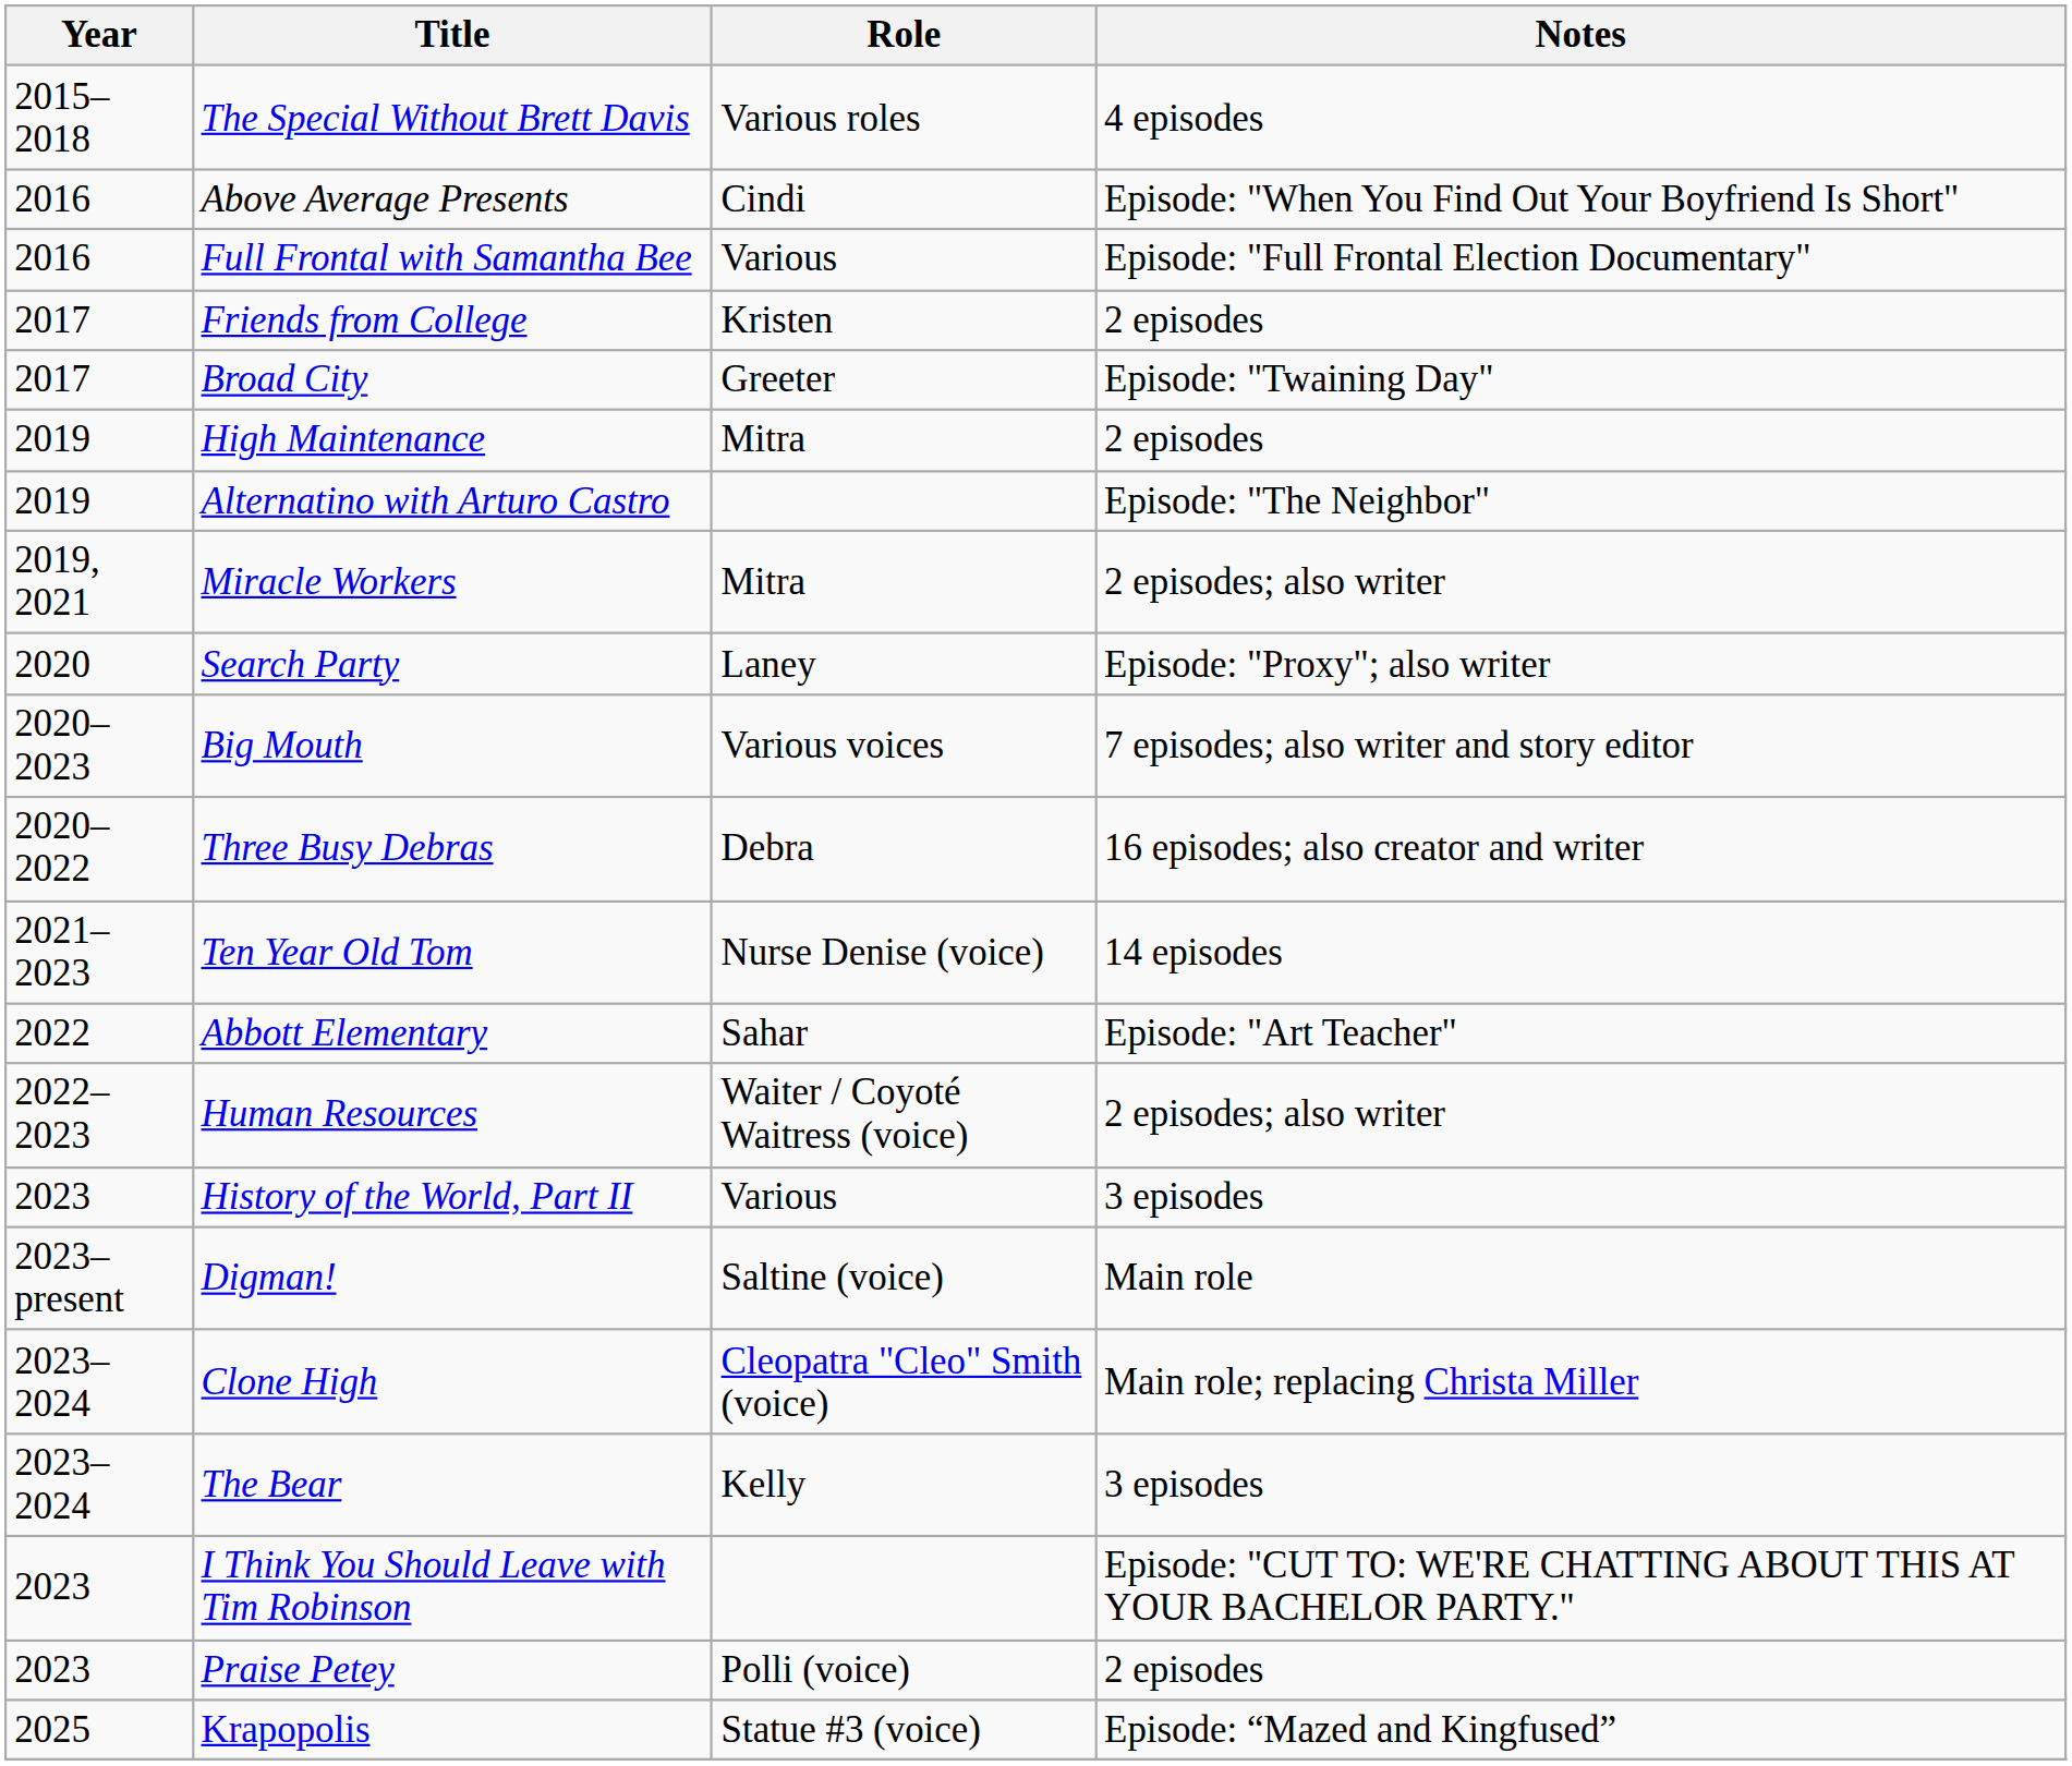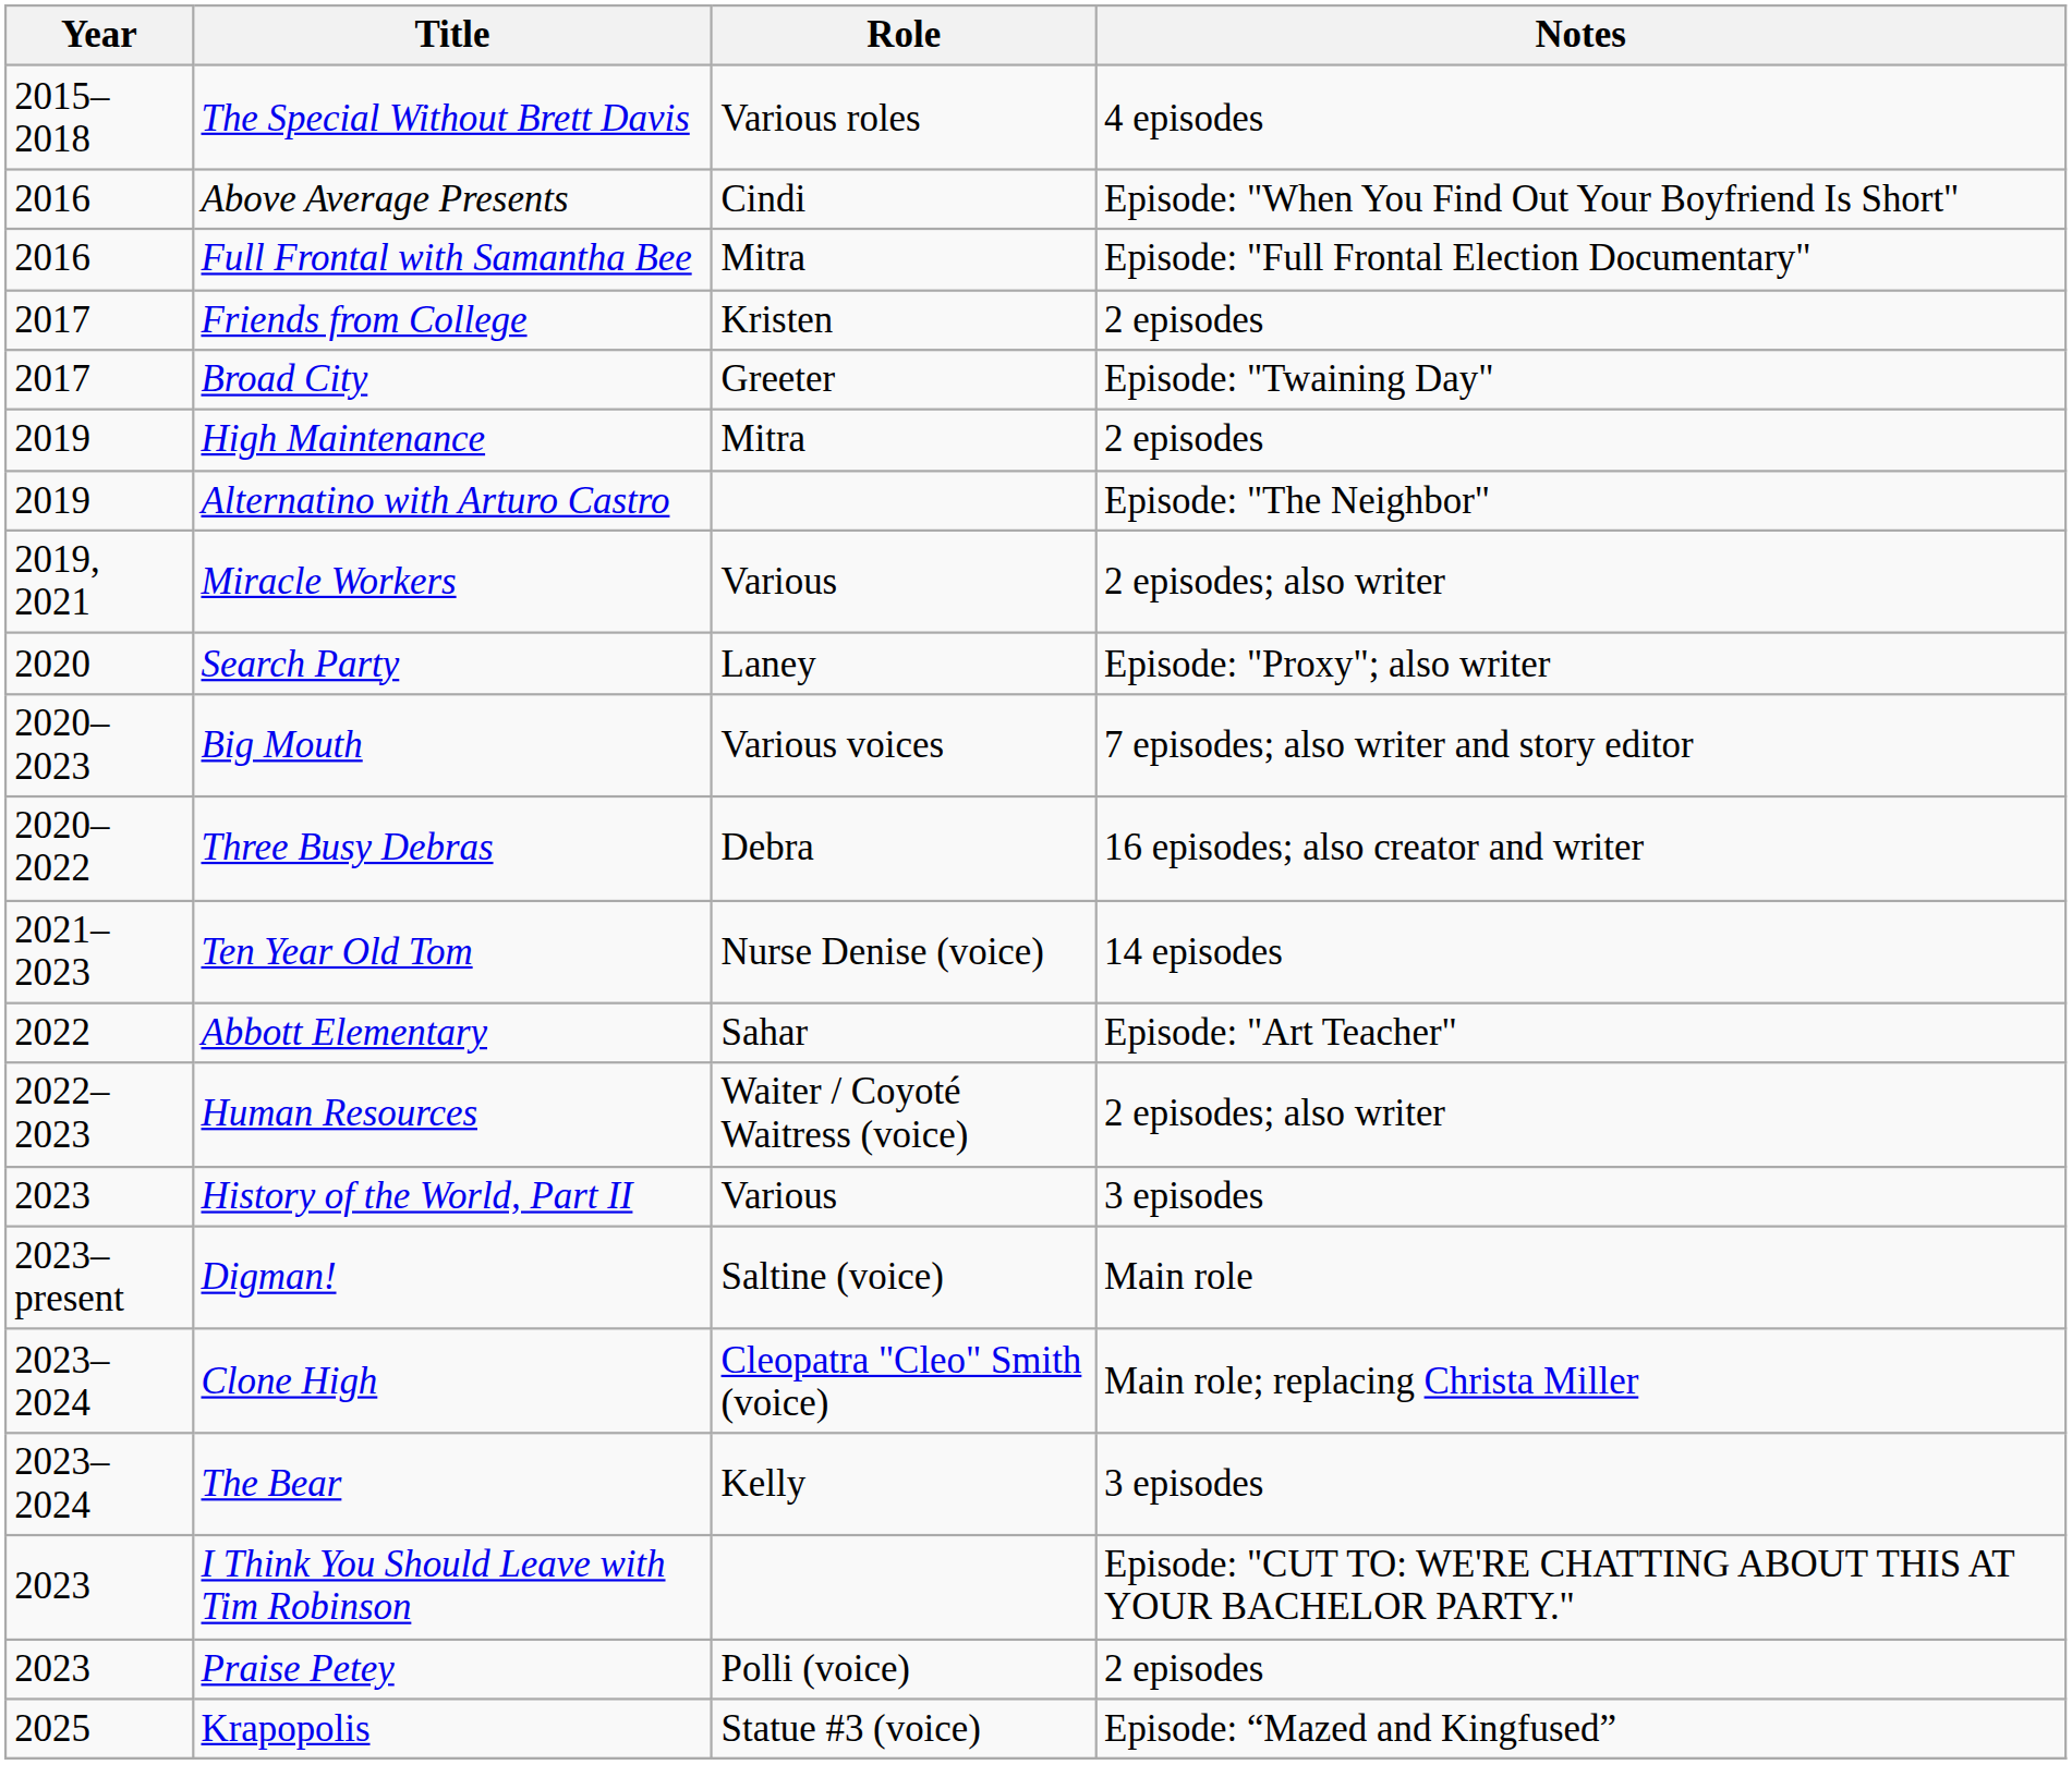 <table class="wikitable sortable">
 <tr>
 <th>Year</th>
 <th>Title</th>
 <th>Role</th>
 <th>Notes</th>
 </tr>
 <tr>
 <td>2015–2018</td>
 <td><em><a href='#'>The Special Without Brett Davis</a></em></td>
 <td>Various roles</td>
 <td>4 episodes</td>
 </tr>
 <tr>
 <td>2016</td>
 <td><em>Above Average Presents</em></td>
 <td>Cindi</td>
 <td>Episode: "When You Find Out Your Boyfriend Is Short"</td>
 </tr>
 <tr>
 <td>2016</td>
 <td><em><a href='#'>Full Frontal with Samantha Bee</a></em></td>
-<td>Various</td>
+<td>Mitra</td>
 <td>Episode: "Full Frontal Election Documentary"</td>
 </tr>
 <tr>
 <td>2017</td>
 <td><em><a href='#'>Friends from College</a></em></td>
 <td>Kristen</td>
 <td>2 episodes</td>
 </tr>
 <tr>
 <td>2017</td>
 <td><em><a href='#'>Broad City</a></em></td>
 <td>Greeter</td>
 <td>Episode: "Twaining Day"</td>
 </tr>
 <tr>
 <td>2019</td>
 <td><em><a href='#'>High Maintenance</a></em></td>
 <td>Mitra</td>
 <td>2 episodes</td>
 </tr>
 <tr>
 <td>2019</td>
 <td><em><a href='#'>Alternatino with Arturo Castro</a></em></td>
 <td></td>
 <td>Episode: "The Neighbor"</td>
 </tr>
 <tr>
 <td>2019, 2021</td>
 <td><a href='#'><em>Miracle Workers</em></a></td>
-<td>Mitra</td>
+<td>Various</td>
 <td>2 episodes; also writer</td>
 </tr>
 <tr>
 <td>2020</td>
 <td><a href='#'><em>Search Party</em></a></td>
 <td>Laney</td>
 <td>Episode: "Proxy"; also writer</td>
 </tr>
 <tr>
 <td>2020–2023</td>
 <td><a href='#'><em>Big Mouth</em></a></td>
 <td>Various voices</td>
 <td>7 episodes; also writer and story editor</td>
 </tr>
 <tr>
 <td>2020–2022</td>
 <td><em><a href='#'>Three Busy Debras</a></em></td>
 <td>Debra</td>
 <td>16 episodes; also creator and writer</td>
 </tr>
 <tr>
 <td>2021–2023</td>
 <td><em><a href='#'>Ten Year Old Tom</a></em></td>
 <td>Nurse Denise (voice)</td>
 <td>14 episodes</td>
 </tr>
 <tr>
 <td>2022</td>
 <td><em><a href='#'>Abbott Elementary</a></em></td>
 <td>Sahar</td>
 <td>Episode: "Art Teacher"</td>
 </tr>
 <tr>
 <td>2022–2023</td>
 <td><a href='#'><em>Human Resources</em></a></td>
 <td>Waiter / Coyoté Waitress (voice)</td>
 <td>2 episodes; also writer</td>
 </tr>
 <tr>
 <td>2023</td>
 <td><em><a href='#'>History of the World, Part II</a></em></td>
 <td>Various</td>
 <td>3 episodes</td>
 </tr>
 <tr>
 <td>2023–present</td>
 <td><em><a href='#'>Digman!</a></em></td>
 <td>Saltine (voice)</td>
 <td>Main role</td>
 </tr>
 <tr>
 <td>2023–2024</td>
 <td><em><a href='#'>Clone High</a></em></td>
 <td><a href='#'>Cleopatra "Cleo" Smith</a> (voice)</td>
 <td>Main role; replacing <a href='#'>Christa Miller</a></td>
 </tr>
 <tr>
 <td>2023–2024</td>
 <td><em><a href='#'>The Bear</a></em></td>
 <td>Kelly</td>
 <td>3 episodes</td>
 </tr>
 <tr>
 <td>2023</td>
 <td><em><a href='#'>I Think You Should Leave with Tim Robinson</a></em></td>
 <td></td>
 <td>Episode: "CUT TO: WE'RE CHATTING ABOUT THIS AT YOUR BACHELOR PARTY."</td>
 </tr>
 <tr>
 <td>2023</td>
 <td><em><a href='#'>Praise Petey</a></em></td>
 <td>Polli (voice)</td>
 <td>2 episodes</td>
 </tr>
 <tr>
 <td>2025</td>
 <td><a href='#'>Krapopolis</a></td>
 <td>Statue #3 (voice)</td>
 <td>Episode: “Mazed and Kingfused”</td>
 </tr>
 <tr>
 </tr>
 </table>
